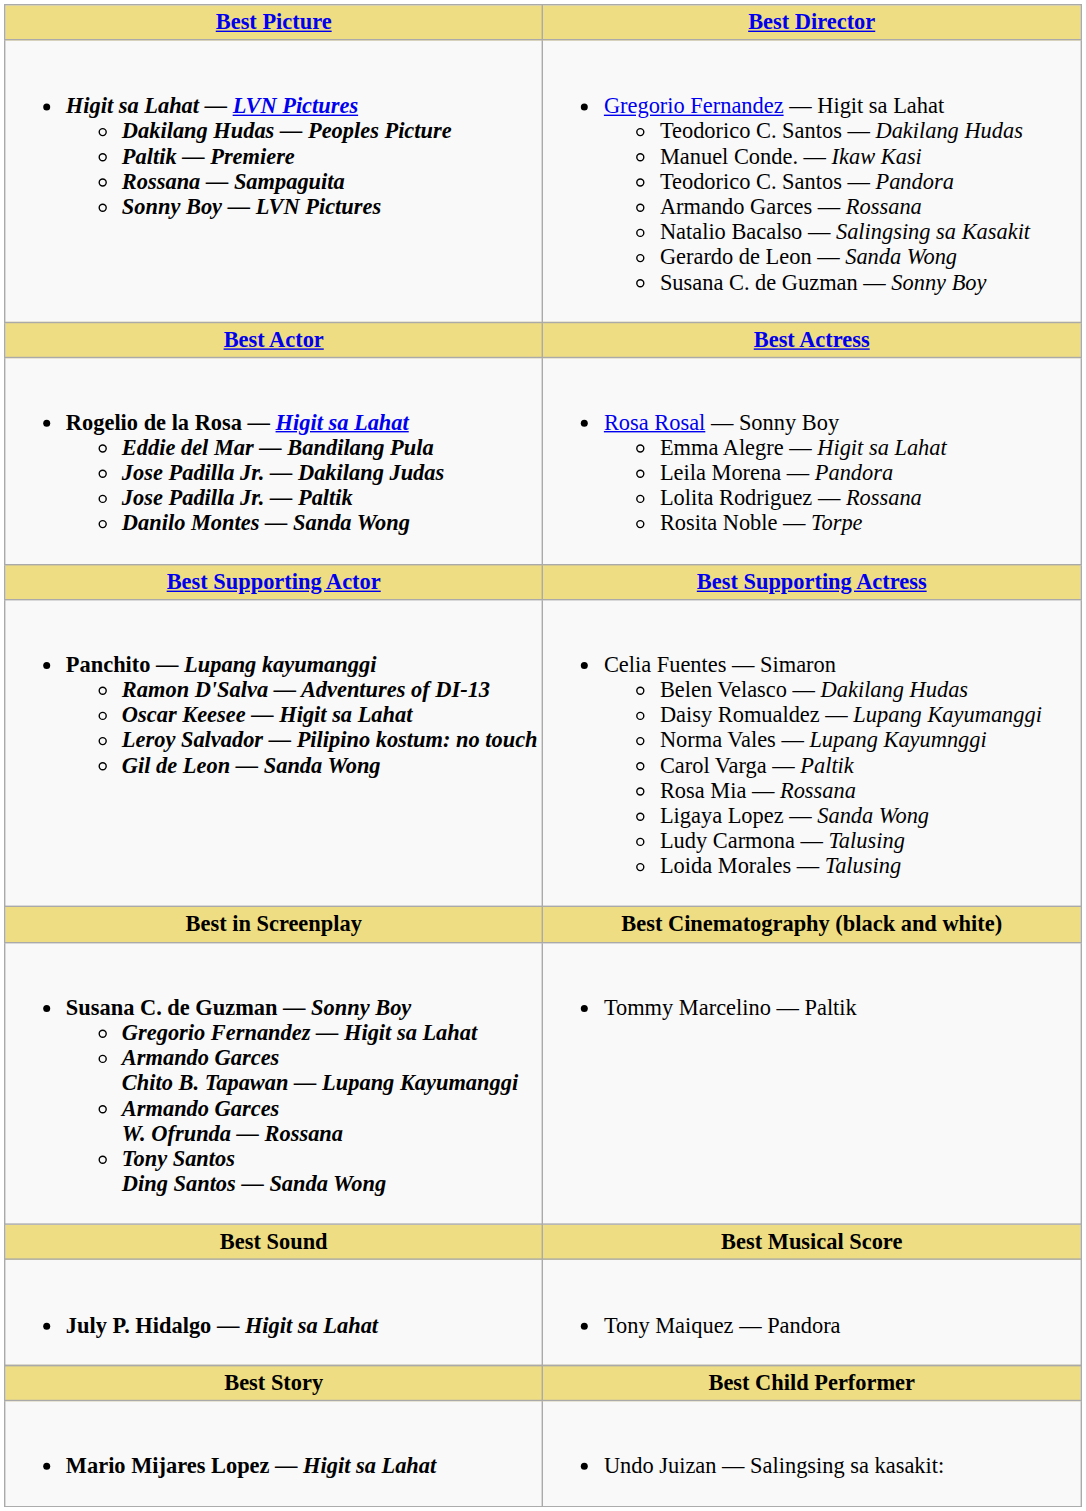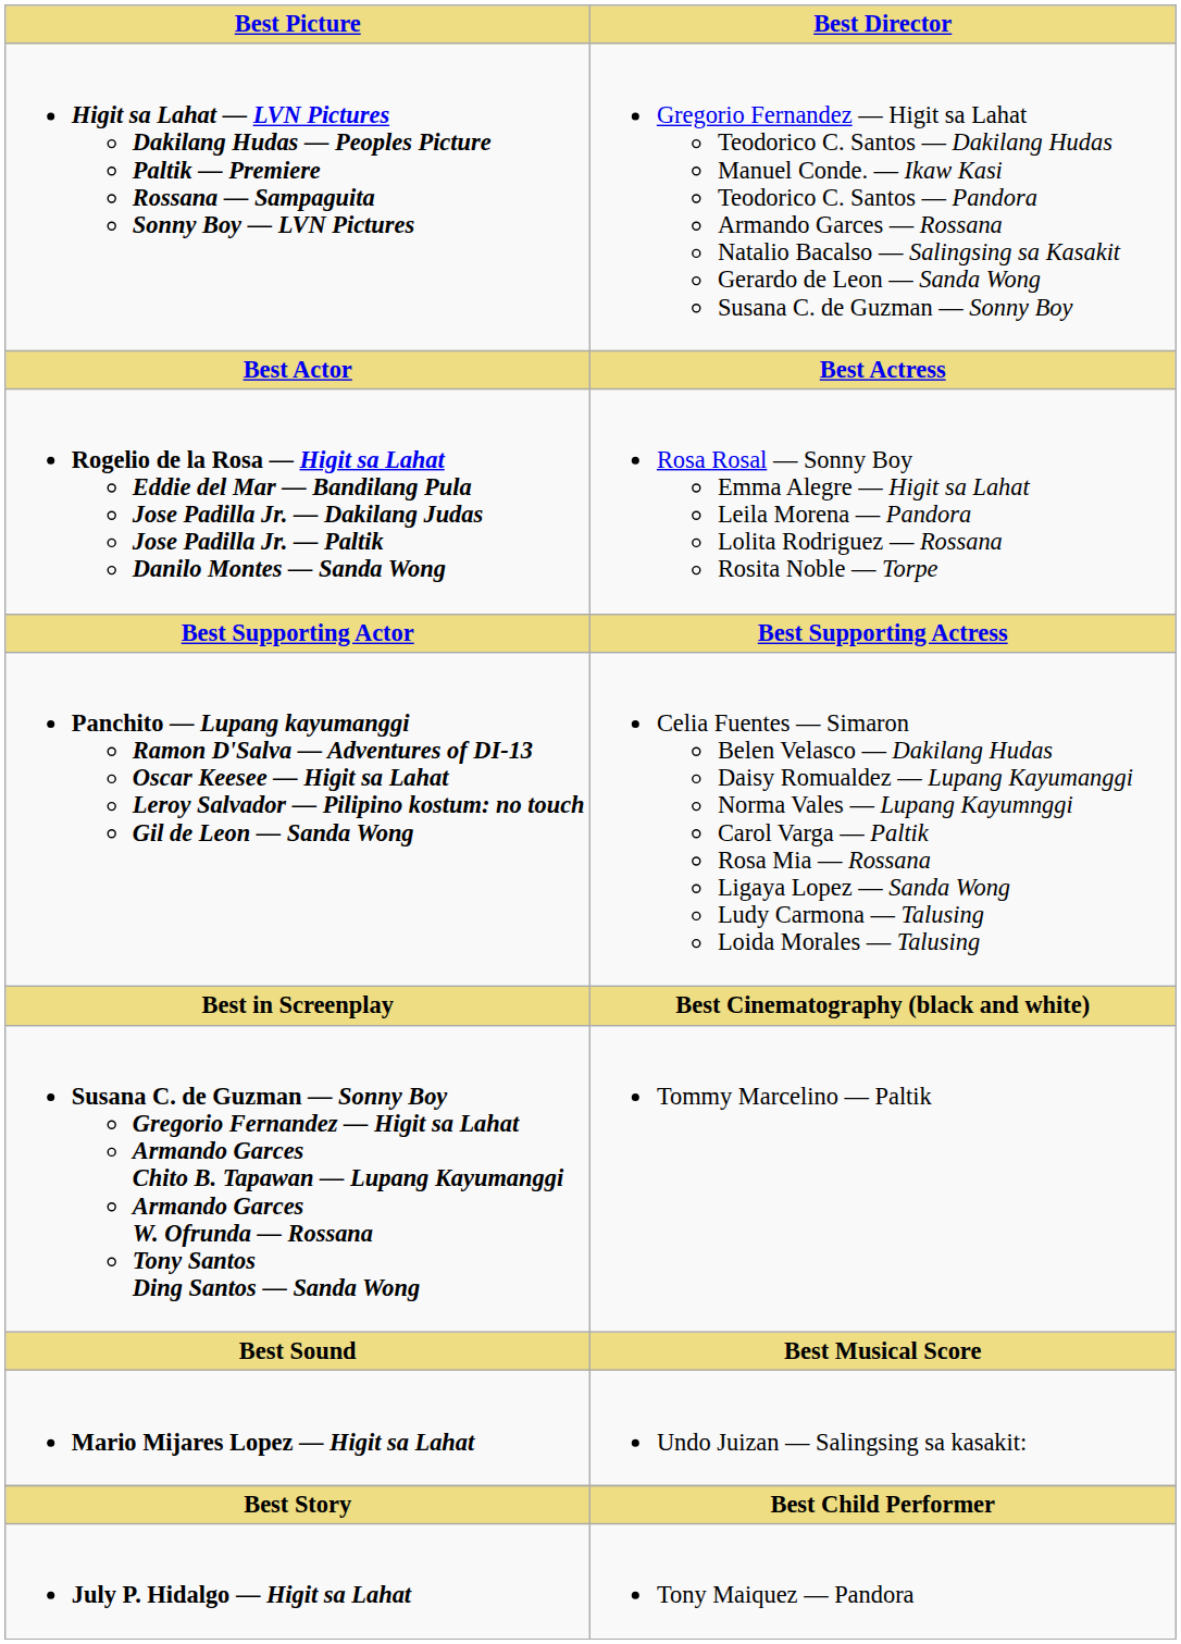 <table class=wikitable>
 <tr>
 <th style="background:#EEDD82; width:50%"><a href='#'>Best Picture</a></th>
 <th style="background:#EEDD82; width:50%"><a href='#'>Best Director</a></th>
 </tr>
 <tr>
 <td valign="top"><br><ul><li><strong><em>Higit sa Lahat<em> — <a href='#'>LVN Pictures</a><strong><ul><li>Dakilang Hudas — </em>Peoples Picture<em></li><li>Paltik — </em>Premiere<em></li><li>Rossana — </em>Sampaguita<em></li><li>Sonny Boy — </em>LVN Pictures<em></li></ul></li></ul></td>
 <td valign="top"><br><ul><li></strong><a href='#'>Gregorio Fernandez</a> — </em>Higit sa Lahat</em></strong><ul><li>Teodorico C. Santos — <em>Dakilang Hudas</em></li><li>Manuel Conde. — <em>Ikaw Kasi</em></li><li>Teodorico C. Santos — <em>Pandora</em></li><li>Armando Garces — <em>Rossana</em></li><li>Natalio Bacalso — <em>Salingsing sa Kasakit</em></li><li>Gerardo de Leon — <em>Sanda Wong</em></li><li>Susana C. de Guzman — <em>Sonny Boy</em></li></ul></li></ul></td>
 </tr>
 <tr>
 <th style="background:#EEDD82; width:50%"><a href='#'>Best Actor</a></th>
 <th style="background:#EEDD82; width:50%"><a href='#'>Best Actress</a></th>
 </tr>
 <tr>
 <td valign="top"><br><ul><li><strong>Rogelio de la Rosa — <em><a href='#'>Higit sa Lahat</a><strong><em><ul><li>Eddie del Mar — </em>Bandilang Pula<em></li><li>Jose Padilla Jr. — </em>Dakilang Judas<em></li><li>Jose Padilla Jr. — </em>Paltik<em></li><li>Danilo Montes — </em>Sanda Wong<em></li></ul></li></ul></td>
 <td valign="top"><br><ul><li></strong><a href='#'>Rosa Rosal</a> — </em>Sonny Boy</em></strong><ul><li>Emma Alegre — <em>Higit sa Lahat</em></li><li>Leila Morena — <em>Pandora</em></li><li>Lolita Rodriguez — <em>Rossana</em></li><li>Rosita Noble — <em>Torpe</em></li></ul></li></ul></td>
 </tr>
 <tr>
 <th style="background:#EEDD82; width:50%"><a href='#'>Best Supporting Actor</a></th>
 <th style="background:#EEDD82; width:50%"><a href='#'>Best Supporting Actress</a></th>
 </tr>
 <tr>
 <td valign="top"><br><ul><li><strong>Panchito — <em>Lupang kayumanggi<strong><em><ul><li>Ramon D'Salva — </em>Adventures of DI-13<em></li><li>Oscar Keesee — </em>Higit sa Lahat<em></li><li>Leroy Salvador — </em>Pilipino kostum: no touch<em></li><li>Gil de Leon — </em>Sanda Wong<em></li></ul></li></ul></td>
 <td valign="top"><br><ul><li></strong>Celia Fuentes — </em>Simaron</em></strong><ul><li>Belen Velasco — <em>Dakilang Hudas</em></li><li>Daisy Romualdez — <em>Lupang Kayumanggi</em></li><li>Norma Vales — <em>Lupang Kayumnggi</em></li><li>Carol Varga — <em>Paltik</em></li><li>Rosa Mia — <em>Rossana</em></li><li>Ligaya Lopez — <em>Sanda Wong</em></li><li>Ludy Carmona — <em>Talusing</em></li><li>Loida Morales — <em>Talusing</em></li></ul></li></ul></td>
 </tr>
 <tr>
 <th style="background:#EEDD82; width:50%">Best in Screenplay</th>
 <th style="background:#EEDD82; width:50%">Best Cinematography (black and white)</th>
 </tr>
 <tr>
 <td valign="top"><br><ul><li><strong>Susana C. de Guzman — <em>Sonny Boy<strong><em><ul><li>Gregorio Fernandez — </em>Higit sa Lahat<em></li><li>Armando Garces<br>Chito B. Tapawan — </em>Lupang Kayumanggi<em></li><li>Armando Garces<br>W. Ofrunda — </em>Rossana<em></li><li>Tony Santos<br>Ding Santos — </em>Sanda Wong<em></li></ul></li></ul></td>
 <td valign="top"><br><ul><li></strong>Tommy Marcelino — </em>Paltik</em></strong></li></ul></td>
 </tr>
 <tr>
 <th style="background:#EEDD82; width:50%">Best Sound</th>
 <th style="background:#EEDD82; width:50%">Best Musical Score</th>
 </tr>
 <tr>
-<td valign="top"><br><ul><li><strong>July P. Hidalgo — <em>Higit sa Lahat<strong><em></li></ul></td>
-<td valign="top"><br><ul><li></strong> Tony Maiquez — </em>Pandora</em></strong></li></ul></td>
+<td valign="top"><br><ul><li><strong>Mario Mijares Lopez — <em>Higit sa Lahat<strong><em></li></ul></td>
+<td valign="top"><br><ul><li></strong> Undo Juizan — </em>Salingsing sa kasakit:</em></strong></li></ul></td>
 </tr>
 <tr>
 </tr>
 <tr>
 <th style="background:#EEDD82; width:50%">Best Story</th>
 <th style="background:#EEDD82; width:50%">Best Child Performer</th>
 </tr>
 <tr>
-<td valign="top"><br><ul><li><strong>Mario Mijares Lopez — <em>Higit sa Lahat<strong><em></li></ul></td>
-<td valign="top"><br><ul><li></strong> Undo Juizan — </em>Salingsing sa kasakit:</em></strong></li></ul></td>
+<td valign="top"><br><ul><li><strong>July P. Hidalgo — <em>Higit sa Lahat<strong><em></li></ul></td>
+<td valign="top"><br><ul><li></strong> Tony Maiquez — </em>Pandora</em></strong></li></ul></td>
 </tr>
 <tr>
 </tr>
 </table>
